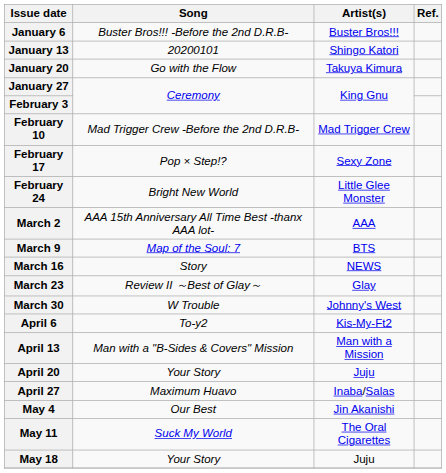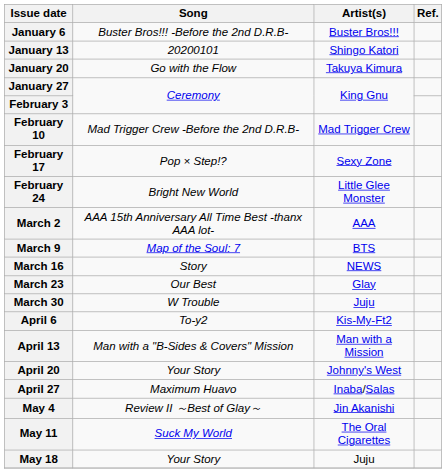 <table class="wikitable plainrowheaders" style="text-align: center">
 <tr>
 <th>Issue date</th>
 <th>Song</th>
 <th>Artist(s)</th>
 <th>Ref.</th>
 </tr>
 <tr>
 <th scope="row">January 6</th>
 <td><em>Buster Bros!!! -Before the 2nd D.R.B-</em></td>
 <td><a href='#'>Buster Bros!!!</a></td>
 <td></td>
 </tr>
 <tr>
 <th scope="row">January 13</th>
 <td><em>20200101</em></td>
 <td><a href='#'>Shingo Katori</a></td>
 <td></td>
 </tr>
 <tr>
 <th scope="row">January 20</th>
 <td><em>Go with the Flow</em></td>
 <td><a href='#'>Takuya Kimura</a></td>
 <td></td>
 </tr>
 <tr>
 <th scope="row">January 27</th>
 <td rowspan="2"><em><a href='#'>Ceremony</a></em></td>
 <td rowspan="2"><a href='#'>King Gnu</a></td>
 <td></td>
 </tr>
 <tr>
 <th scope="row">February 3</th>
 <td></td>
 </tr>
 <tr>
 <th scope="row">February 10</th>
 <td><em>Mad Trigger Crew -Before the 2nd D.R.B-</em></td>
 <td><a href='#'>Mad Trigger Crew</a></td>
 <td></td>
 </tr>
 <tr>
 <th scope="row">February 17</th>
 <td><em>Pop × Step!?</em></td>
 <td><a href='#'>Sexy Zone</a></td>
 <td></td>
 </tr>
 <tr>
 <th scope="row">February 24</th>
 <td><em>Bright New World</em></td>
 <td><a href='#'>Little Glee Monster</a></td>
 <td></td>
 </tr>
 <tr>
 <th scope="row">March 2</th>
 <td><em>AAA 15th Anniversary All Time Best -thanx AAA lot-</em></td>
 <td><a href='#'>AAA</a></td>
 <td></td>
 </tr>
 <tr>
 <th scope="row">March 9</th>
 <td><em><a href='#'>Map of the Soul: 7</a></em></td>
 <td><a href='#'>BTS</a></td>
 <td></td>
 </tr>
 <tr>
 <th scope="row">March 16</th>
 <td><em>Story</em></td>
 <td><a href='#'>NEWS</a></td>
 <td></td>
 </tr>
 <tr>
 <th scope="row">March 23</th>
-<td><em>Review II ～Best of Glay～</em></td>
+<td><em>Our Best</em></td>
 <td><a href='#'>Glay</a></td>
 <td></td>
 </tr>
 <tr>
 <th scope="row">March 30</th>
 <td><em>W Trouble</em></td>
-<td><a href='#'>Johnny's West</a></td>
+<td><a href='#'>Juju</a></td>
 <td></td>
 </tr>
 <tr>
 <th scope="row">April 6</th>
 <td><em>To-y2</em></td>
 <td><a href='#'>Kis-My-Ft2</a></td>
 <td></td>
 </tr>
 <tr>
 <th scope="row">April 13</th>
 <td><em>Man with a "B-Sides & Covers" Mission</em></td>
 <td><a href='#'>Man with a Mission</a></td>
 <td></td>
 </tr>
 <tr>
 <th scope="row">April 20</th>
 <td><em>Your Story</em></td>
-<td><a href='#'>Juju</a></td>
+<td><a href='#'>Johnny's West</a></td>
 <td></td>
 </tr>
 <tr>
 <th scope="row">April 27</th>
 <td><em>Maximum Huavo</em></td>
 <td><a href='#'>Inaba</a>/<a href='#'>Salas</a></td>
 <td></td>
 </tr>
 <tr>
 <th scope="row">May 4</th>
-<td><em>Our Best</em></td>
+<td><em>Review II ～Best of Glay～</em></td>
 <td><a href='#'>Jin Akanishi</a></td>
 <td></td>
 </tr>
 <tr>
 <th scope="row">May 11</th>
 <td><em><a href='#'>Suck My World</a></em></td>
 <td><a href='#'>The Oral Cigarettes</a></td>
 <td></td>
 </tr>
 <tr>
 <th scope="row">May 18</th>
 <td><em>Your Story</em></td>
 <td>Juju</td>
 <td></td>
 </tr>
 <tr>
 </tr>
 </table>
